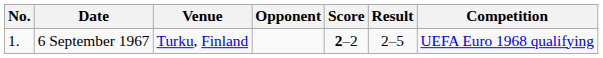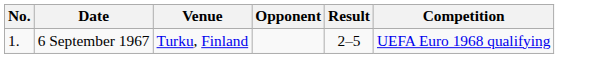 <table class="wikitable">
 <tr>
 <th>No.</th>
 <th>Date</th>
 <th>Venue</th>
 <th>Opponent</th>
-<th>Score</th>
 <th>Result</th>
 <th>Competition</th>
 </tr>
 <tr>
 <td>1.</td>
 <td>6 September 1967</td>
 <td><a href='#'>Turku</a>, <a href='#'>Finland</a></td>
 <td></td>
-<td align=center><strong>2</strong>–2</td>
 <td align=center>2–5</td>
 <td><a href='#'>UEFA Euro 1968 qualifying</a></td>
 </tr>
 </table>
